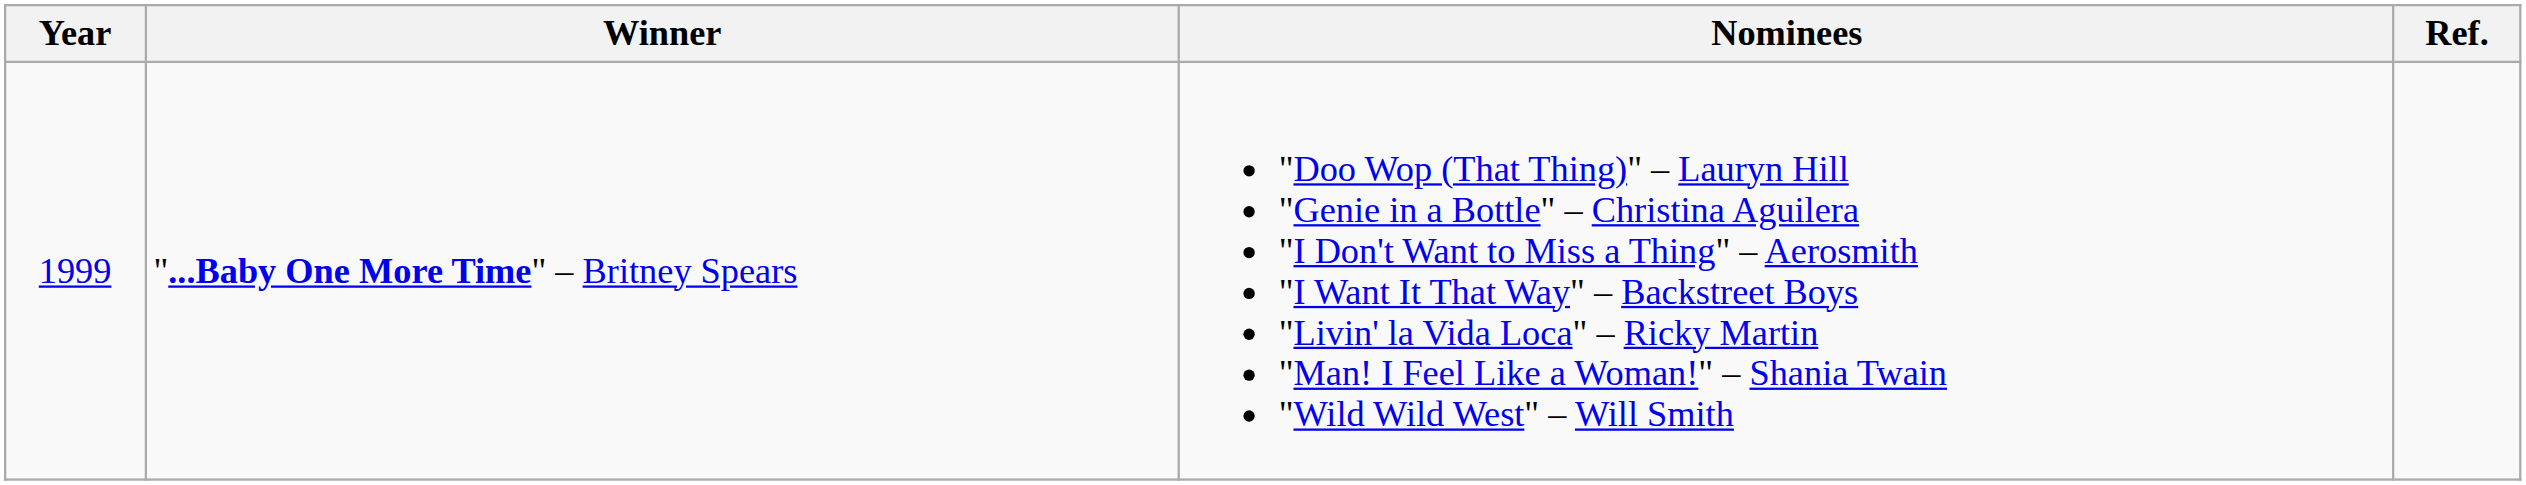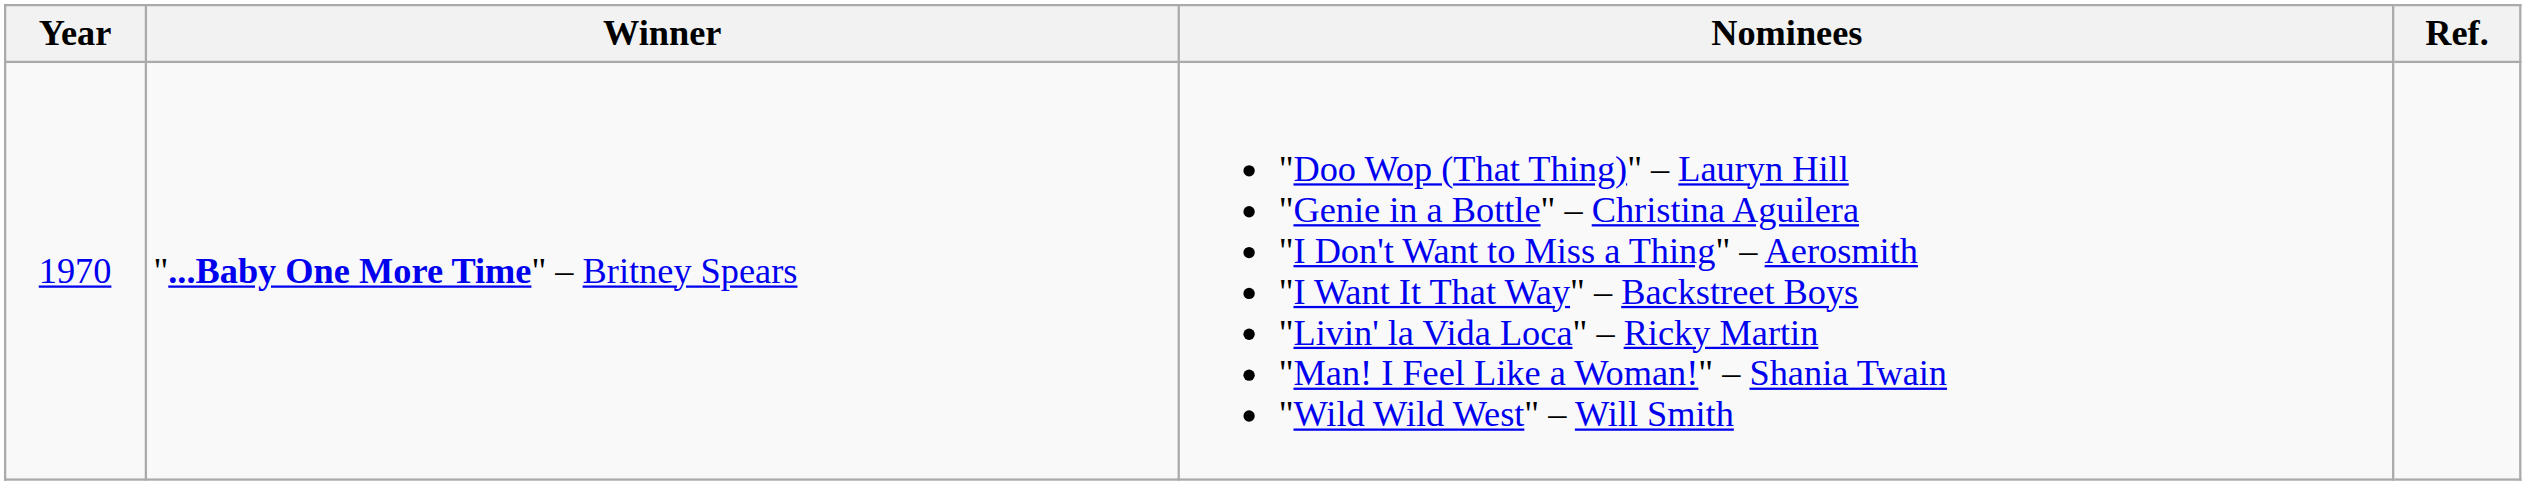 <table class="wikitable" width=70%>
 <tr>
 <th>Year</th>
 <th>Winner</th>
 <th>Nominees</th>
 <th>Ref.</th>
 </tr>
 <tr>
-<td align="center"><a href='#'>1999</a></td>
+<td align="center"><a href='#'>1970</a></td>
 <td>"<strong><a href='#'>...Baby One More Time</a></strong>" – <a href='#'>Britney Spears</a></td>
 <td><br><ul><li>"<a href='#'>Doo Wop (That Thing)</a>" – <a href='#'>Lauryn Hill</a></li><li>"<a href='#'>Genie in a Bottle</a>" – <a href='#'>Christina Aguilera</a></li><li>"<a href='#'>I Don't Want to Miss a Thing</a>" – <a href='#'>Aerosmith</a></li><li>"<a href='#'>I Want It That Way</a>" – <a href='#'>Backstreet Boys</a></li><li>"<a href='#'>Livin' la Vida Loca</a>" – <a href='#'>Ricky Martin</a></li><li>"<a href='#'>Man! I Feel Like a Woman!</a>" – <a href='#'>Shania Twain</a></li><li>"<a href='#'>Wild Wild West</a>" – <a href='#'>Will Smith</a></li></ul></td>
 <td align="center"></td>
 </tr>
 </table>
